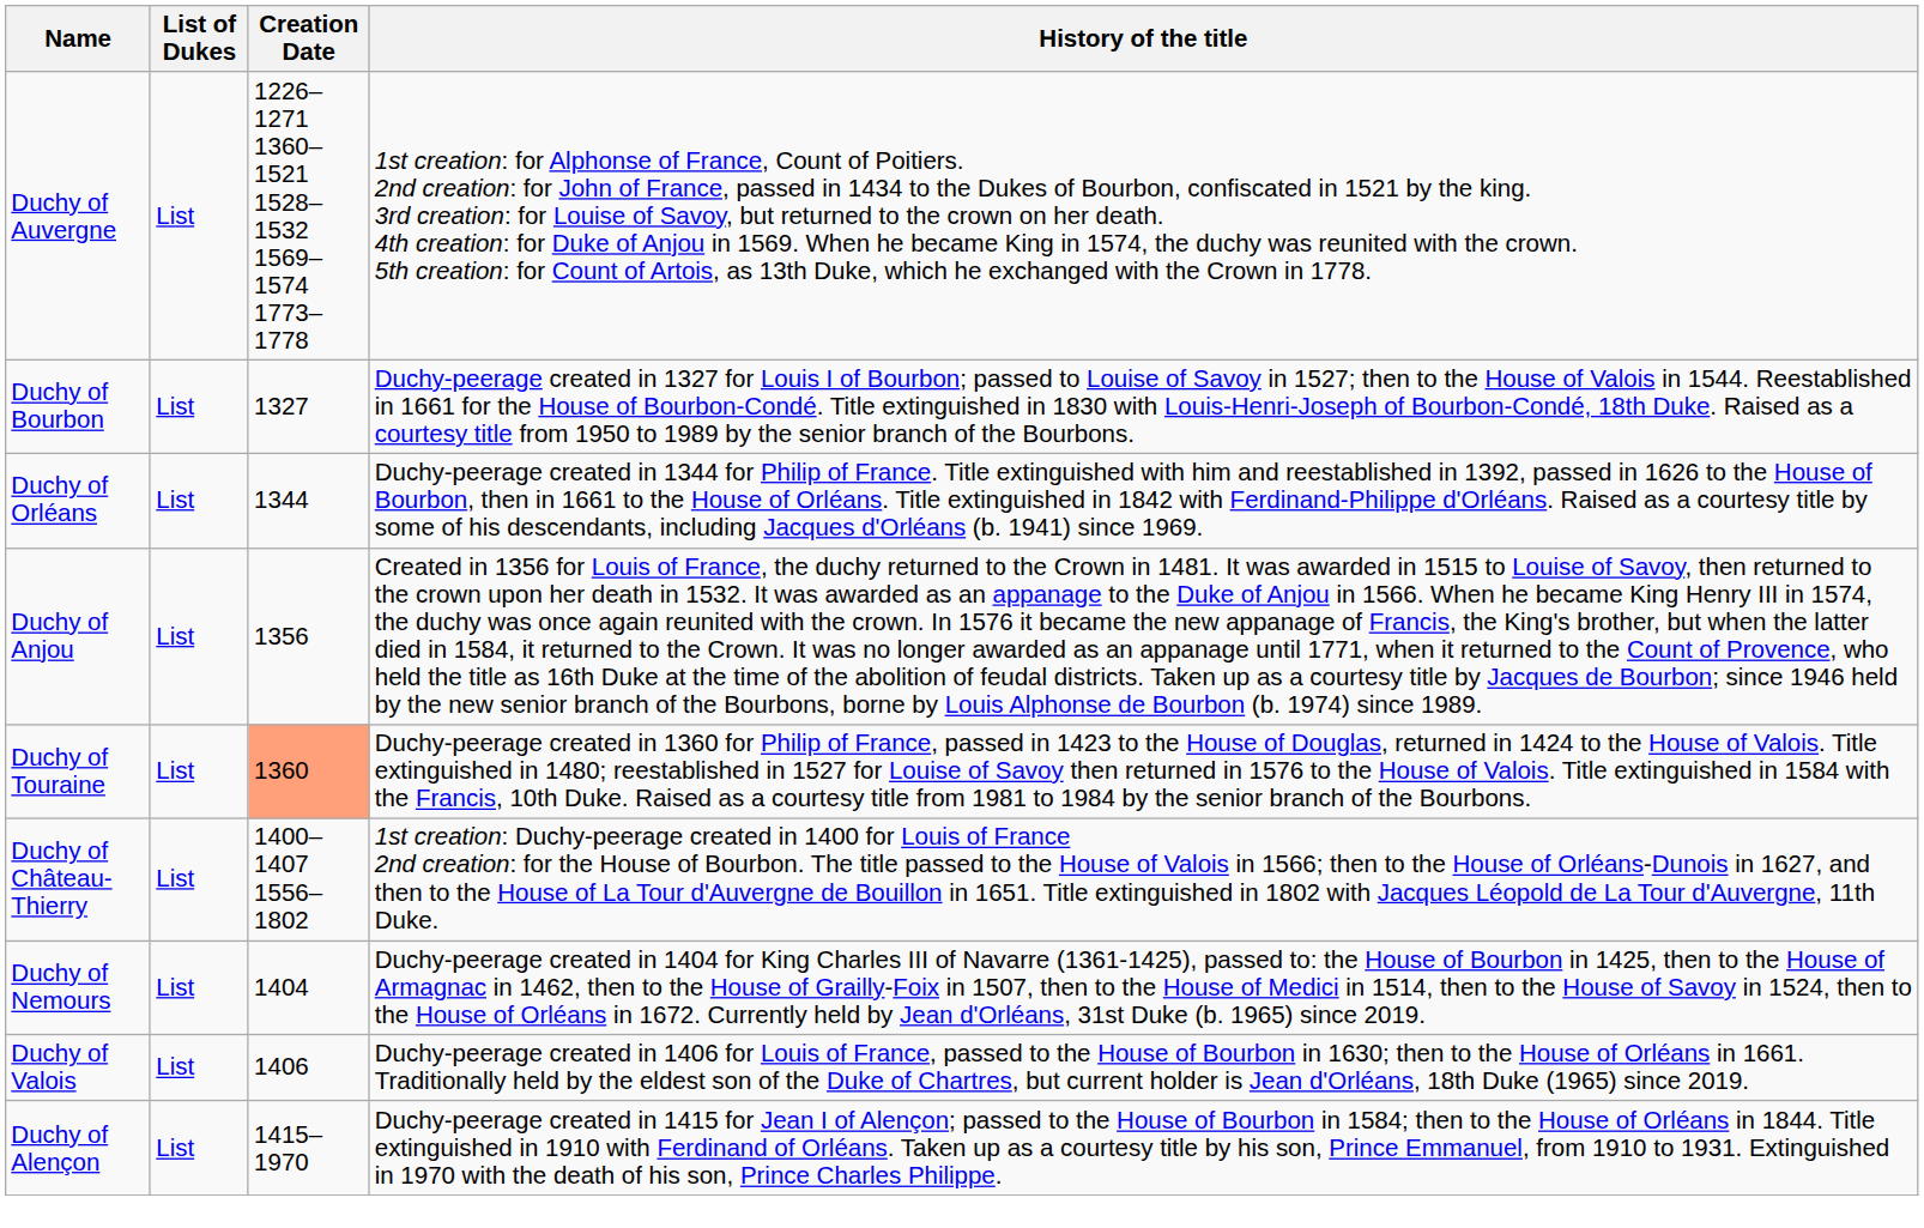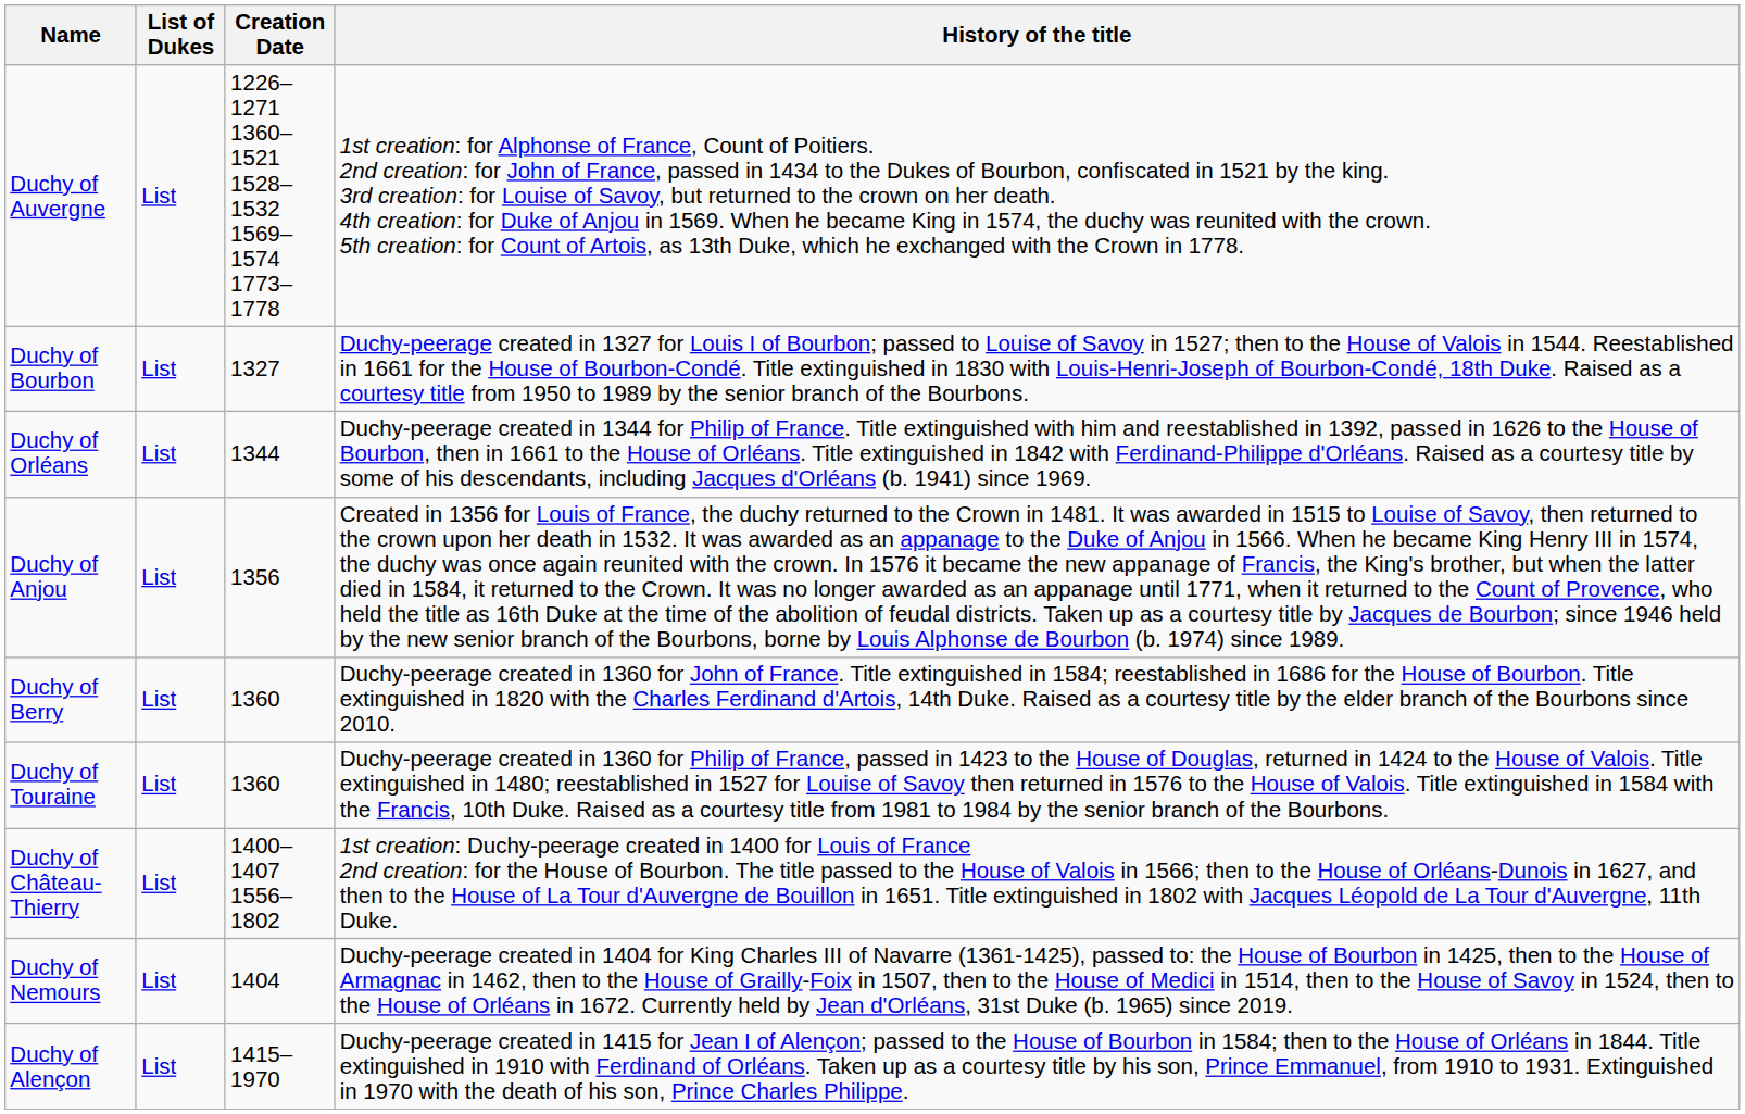 <table class="wikitable sortable">
 <tr>
 <th>Name</th>
 <th>List of Dukes</th>
 <th>Creation Date</th>
 <th>History of the title</th>
 </tr>
 <tr>
 <td><a href='#'>Duchy of Auvergne</a></td>
 <td><a href='#'>List</a></td>
 <td>1226–1271<br>1360–1521<br>1528–1532<br>1569–1574<br>1773–1778</td>
 <td><em>1st creation</em>: for <a href='#'>Alphonse of France</a>, Count of Poitiers.<br><em>2nd creation</em>: for <a href='#'>John of France</a>, passed in 1434 to the Dukes of Bourbon, confiscated in 1521 by the king.<br><em>3rd creation</em>: for <a href='#'>Louise of Savoy</a>, but returned to the crown on her death.<br><em>4th creation</em>: for <a href='#'>Duke of Anjou</a> in 1569. When he became King in 1574, the duchy was reunited with the crown.<br><em>5th creation</em>: for <a href='#'>Count of Artois</a>, as 13th Duke, which he exchanged with the Crown in 1778.</td>
 </tr>
 <tr>
 <td><a href='#'>Duchy of Bourbon</a></td>
 <td><a href='#'>List</a></td>
 <td>1327</td>
 <td><a href='#'>Duchy-peerage</a> created in 1327 for <a href='#'>Louis I of Bourbon</a>; passed to <a href='#'>Louise of Savoy</a> in 1527; then to the <a href='#'>House of Valois</a> in 1544. Reestablished in 1661 for the <a href='#'>House of Bourbon-Condé</a>. Title extinguished in 1830 with <a href='#'>Louis-Henri-Joseph of Bourbon-Condé, 18th Duke</a>. Raised as a <a href='#'>courtesy title</a> from 1950 to 1989 by the senior branch of the Bourbons.</td>
 </tr>
 <tr>
 <td><a href='#'>Duchy of Orléans</a></td>
 <td><a href='#'>List</a></td>
 <td>1344</td>
 <td>Duchy-peerage created in 1344 for <a href='#'>Philip of France</a>. Title extinguished with him and reestablished in 1392, passed in 1626 to the <a href='#'>House of Bourbon</a>, then in 1661 to the <a href='#'>House of Orléans</a>. Title extinguished in 1842 with <a href='#'>Ferdinand-Philippe d'Orléans</a>. Raised as a courtesy title by some of his descendants, including <a href='#'>Jacques d'Orléans</a> (b. 1941) since 1969.</td>
 </tr>
 <tr>
 <td><a href='#'>Duchy of Anjou</a></td>
 <td><a href='#'>List</a></td>
 <td>1356</td>
 <td>Created in 1356 for <a href='#'>Louis of France</a>, the duchy returned to the Crown in 1481. It was awarded in 1515 to <a href='#'>Louise of Savoy</a>, then returned to the crown upon her death in 1532. It was awarded as an <a href='#'>appanage</a> to the <a href='#'>Duke of Anjou</a> in 1566. When he became King Henry III in 1574, the duchy was once again reunited with the crown. In 1576 it became the new appanage of <a href='#'>Francis</a>, the King's brother, but when the latter died in 1584, it returned to the Crown. It was no longer awarded as an appanage until 1771, when it returned to the <a href='#'>Count of Provence</a>, who held the title as 16th Duke at the time of the abolition of feudal districts. Taken up as a courtesy title by <a href='#'>Jacques de Bourbon</a>; since 1946 held by the new senior branch of the Bourbons, borne by <a href='#'>Louis Alphonse de Bourbon</a> (b. 1974) since 1989.</td>
 </tr>
 <tr>
+<td><a href='#'>Duchy of Berry</a></td>
+<td><a href='#'>List</a></td>
+<td>1360</td>
+<td>Duchy-peerage created in 1360 for <a href='#'>John of France</a>. Title extinguished in 1584; reestablished in 1686 for the <a href='#'>House of Bourbon</a>. Title extinguished in 1820 with the <a href='#'>Charles Ferdinand d'Artois</a>, 14th Duke. Raised as a courtesy title by the elder branch of the Bourbons since 2010.</td>
+</tr>
+<tr>
 <td><a href='#'>Duchy of Touraine</a></td>
 <td><a href='#'>List</a></td>
-<td style="background: lightsalmon;">1360</td>
+<td>1360</td>
 <td>Duchy-peerage created in 1360 for <a href='#'>Philip of France</a>, passed in 1423 to the <a href='#'>House of Douglas</a>, returned in 1424 to the <a href='#'>House of Valois</a>. Title extinguished in 1480; reestablished in 1527 for <a href='#'>Louise of Savoy</a> then returned in 1576 to the <a href='#'>House of Valois</a>. Title extinguished in 1584 with the <a href='#'>Francis</a>, 10th Duke. Raised as a courtesy title from 1981 to 1984 by the senior branch of the Bourbons.</td>
 </tr>
 <tr>
 <td><a href='#'>Duchy of Château-Thierry</a></td>
 <td><a href='#'>List</a></td>
 <td>1400–1407<br>1556–1802</td>
 <td><em>1st creation</em>: Duchy-peerage created in 1400 for <a href='#'>Louis of France</a><br><em>2nd creation</em>: for the House of Bourbon. The title passed to the <a href='#'>House of Valois</a> in 1566; then to the <a href='#'>House of Orléans</a>-<a href='#'>Dunois</a> in 1627, and then to the <a href='#'>House of La Tour d'Auvergne de Bouillon</a> in 1651. Title extinguished in 1802 with <a href='#'>Jacques Léopold de La Tour d'Auvergne</a>, 11th Duke.</td>
 </tr>
 <tr>
 <td><a href='#'>Duchy of Nemours</a></td>
 <td><a href='#'>List</a></td>
 <td>1404</td>
 <td>Duchy-peerage created in 1404 for King Charles III of Navarre (1361-1425), passed to: the <a href='#'>House of Bourbon</a> in 1425, then to the <a href='#'>House of Armagnac</a> in 1462, then to the <a href='#'>House of Grailly</a>-<a href='#'>Foix</a> in 1507, then to the <a href='#'>House of Medici</a> in 1514, then to the <a href='#'>House of Savoy</a> in 1524, then to the <a href='#'>House of Orléans</a> in 1672. Currently held by <a href='#'>Jean d'Orléans</a>, 31st Duke (b. 1965) since 2019.</td>
 </tr>
 <tr>
-<td><a href='#'>Duchy of Valois</a></td>
-<td><a href='#'>List</a></td>
-<td>1406</td>
-<td>Duchy-peerage created in 1406 for <a href='#'>Louis of France</a>, passed to the <a href='#'>House of Bourbon</a> in 1630; then to the <a href='#'>House of Orléans</a> in 1661. Traditionally held by the eldest son of the <a href='#'>Duke of Chartres</a>, but current holder is <a href='#'>Jean d'Orléans</a>, 18th Duke (1965) since 2019.</td>
-</tr>
-<tr>
 <td><a href='#'>Duchy of Alençon</a></td>
 <td><a href='#'>List</a></td>
 <td>1415–1970</td>
 <td>Duchy-peerage created in 1415 for <a href='#'>Jean I of Alençon</a>; passed to the <a href='#'>House of Bourbon</a> in 1584; then to the <a href='#'>House of Orléans</a> in 1844. Title extinguished in 1910 with <a href='#'>Ferdinand of Orléans</a>. Taken up as a courtesy title by his son, <a href='#'>Prince Emmanuel</a>, from 1910 to 1931. Extinguished in 1970 with the death of his son, <a href='#'>Prince Charles Philippe</a>.</td>
 </tr>
 <tr>
 </tr>
 </table>
